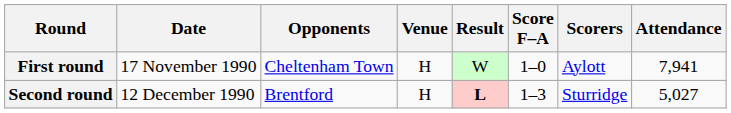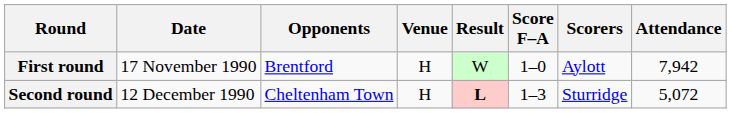 <table class="wikitable plainrowheaders" style="text-align:center">
 <tr>
 <th scope="col">Round</th>
 <th scope="col">Date</th>
 <th scope="col">Opponents</th>
 <th scope="col">Venue</th>
 <th scope="col">Result</th>
 <th scope="col">Score<br>F–A</th>
 <th scope="col">Scorers</th>
 <th scope="col">Attendance</th>
 </tr>
 <tr>
 <th scope="row">First round</th>
 <td align="left">17 November 1990</td>
-<td align="left"><a href='#'>Cheltenham Town</a></td>
+<td align="left"><a href='#'>Brentford</a></td>
 <td>H</td>
 <td style="background:#cfc">W</td>
 <td>1–0</td>
 <td align="left"><a href='#'>Aylott</a></td>
-<td>7,941</td>
+<td>7,942</td>
 </tr>
 <tr>
 <th scope="row">Second round</th>
 <td align="left">12 December 1990</td>
-<td align="left"><a href='#'>Brentford</a></td>
+<td align="left"><a href='#'>Cheltenham Town</a></td>
 <td>H</td>
 <td style="background:#fcc"><strong>L</strong></td>
 <td>1–3</td>
 <td align="left"><a href='#'>Sturridge</a></td>
-<td>5,027</td>
+<td>5,072</td>
 </tr>
 </table>
